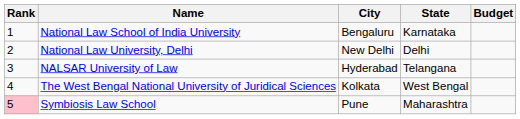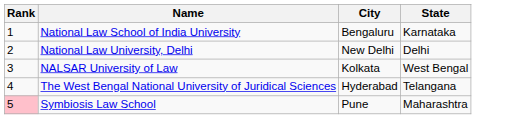 <table class="wikitable">
 <tr>
 <th>Rank</th>
 <th>Name</th>
 <th>City</th>
 <th>State</th>
-<th>Budget</th>
 </tr>
 <tr>
 <td>1</td>
 <td><a href='#'>National Law School of India University</a></td>
 <td>Bengaluru</td>
 <td>Karnataka</td>
-<td></td>
 </tr>
 <tr>
 <td>2</td>
 <td><a href='#'>National Law University, Delhi</a></td>
 <td>New Delhi</td>
 <td>Delhi</td>
-<td></td>
 </tr>
 <tr>
 <td>3</td>
 <td><a href='#'>NALSAR University of Law</a></td>
-<td>Hyderabad</td>
-<td>Telangana</td>
-<td></td>
+<td>Kolkata</td>
+<td>West Bengal</td>
 </tr>
 <tr>
 <td>4</td>
 <td><a href='#'>The West Bengal National University of Juridical Sciences</a></td>
-<td>Kolkata</td>
-<td>West Bengal</td>
-<td></td>
+<td>Hyderabad</td>
+<td>Telangana</td>
 </tr>
 <tr>
 <td style="background: pink;">5</td>
 <td><a href='#'>Symbiosis Law School</a></td>
 <td>Pune</td>
 <td>Maharashtra</td>
-<td></td>
 </tr>
 </table>
